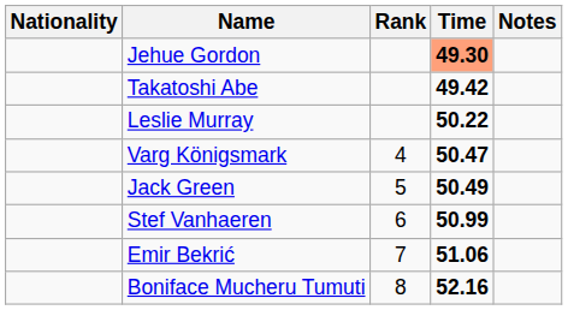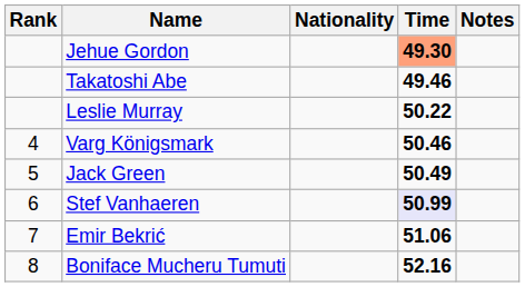 <table class="wikitable sortable" style="text-align:center">
 <tr>
+<th>Rank</th>
+<th>Name</th>
 <th>Nationality</th>
-<th>Name</th>
-<th>Rank</th>
 <th>Time</th>
 <th>Notes</th>
 </tr>
 <tr>
+<td></td>
+<td align=left><a href='#'>Jehue Gordon</a></td>
 <td align=left></td>
-<td align=left><a href='#'>Jehue Gordon</a></td>
-<td></td>
 <td style="background: lightsalmon;"><strong>49.30</strong></td>
 <td></td>
 </tr>
 <tr>
+<td></td>
+<td align=left><a href='#'>Takatoshi Abe</a></td>
 <td align=left></td>
-<td align=left><a href='#'>Takatoshi Abe</a></td>
-<td></td>
-<td><strong>49.42</strong></td>
+<td><strong>49.46</strong></td>
 <td></td>
 </tr>
 <tr>
+<td></td>
+<td align=left><a href='#'>Leslie Murray</a></td>
 <td align=left></td>
-<td align=left><a href='#'>Leslie Murray</a></td>
-<td></td>
 <td><strong>50.22</strong></td>
 <td></td>
 </tr>
 <tr>
+<td>4</td>
+<td align=left><a href='#'>Varg Königsmark</a></td>
 <td align=left></td>
-<td align=left><a href='#'>Varg Königsmark</a></td>
-<td>4</td>
-<td><strong>50.47</strong></td>
+<td><strong>50.46</strong></td>
 <td></td>
 </tr>
 <tr>
+<td>5</td>
+<td align=left><a href='#'>Jack Green</a></td>
 <td align=left></td>
-<td align=left><a href='#'>Jack Green</a></td>
-<td>5</td>
 <td><strong>50.49</strong></td>
 <td></td>
 </tr>
 <tr>
+<td>6</td>
+<td align=left><a href='#'>Stef Vanhaeren</a></td>
 <td align=left></td>
-<td align=left><a href='#'>Stef Vanhaeren</a></td>
-<td>6</td>
-<td><strong>50.99</strong></td>
+<td style="background: lavender;"><strong>50.99</strong></td>
 <td></td>
 </tr>
 <tr>
+<td>7</td>
+<td align=left><a href='#'>Emir Bekrić</a></td>
 <td align=left></td>
-<td align=left><a href='#'>Emir Bekrić</a></td>
-<td>7</td>
 <td><strong>51.06</strong></td>
 <td></td>
 </tr>
 <tr>
+<td>8</td>
+<td align=left><a href='#'>Boniface Mucheru Tumuti</a></td>
 <td align=left></td>
-<td align=left><a href='#'>Boniface Mucheru Tumuti</a></td>
-<td>8</td>
 <td><strong>52.16</strong></td>
 <td></td>
 </tr>
 </table>
